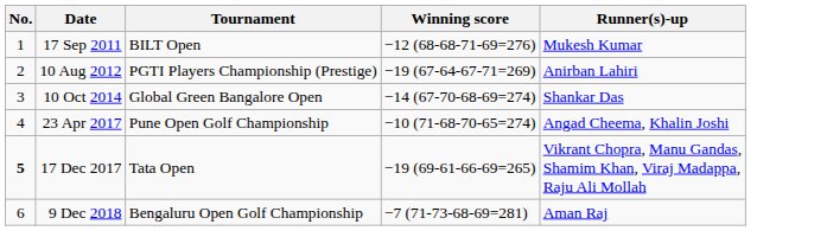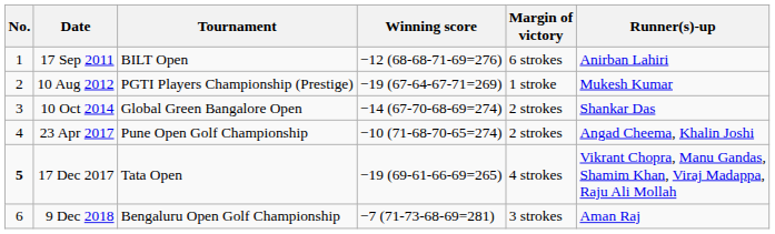 <table class="wikitable" style="font-size:95%;">
 <tr>
 <th>No.</th>
 <th>Date</th>
 <th>Tournament</th>
 <th>Winning score</th>
+<th>Margin of<br> victory</th>
 <th>Runner(s)-up</th>
 </tr>
 <tr>
 <td align=center>1</td>
 <td align=right>17 Sep <a href='#'>2011</a></td>
 <td>BILT Open</td>
 <td>−12 (68-68-71-69=276)</td>
-<td> <a href='#'>Mukesh Kumar</a></td>
+<td>6 strokes</td>
+<td> <a href='#'>Anirban Lahiri</a></td>
 </tr>
 <tr>
 <td align=center>2</td>
 <td align=right>10 Aug <a href='#'>2012</a></td>
 <td>PGTI Players Championship (Prestige)</td>
 <td>−19 (67-64-67-71=269)</td>
-<td> <a href='#'>Anirban Lahiri</a></td>
+<td>1 stroke</td>
+<td> <a href='#'>Mukesh Kumar</a></td>
 </tr>
 <tr>
 <td align=center>3</td>
 <td align=right>10 Oct <a href='#'>2014</a></td>
 <td>Global Green Bangalore Open</td>
 <td>−14 (67-70-68-69=274)</td>
+<td>2 strokes</td>
 <td> <a href='#'>Shankar Das</a></td>
 </tr>
 <tr>
 <td align=center>4</td>
 <td align=right>23 Apr <a href='#'>2017</a></td>
 <td>Pune Open Golf Championship</td>
 <td>−10 (71-68-70-65=274)</td>
+<td>2 strokes</td>
 <td> <a href='#'>Angad Cheema</a>,  <a href='#'>Khalin Joshi</a></td>
 </tr>
 <tr>
 <td align=center><strong>5</strong></td>
 <td align=right>17 Dec 2017</td>
 <td>Tata Open</td>
 <td>−19 (69-61-66-69=265)</td>
+<td>4 strokes</td>
 <td> <a href='#'>Vikrant Chopra</a>,  <a href='#'>Manu Gandas</a>,<br> <a href='#'>Shamim Khan</a>,  <a href='#'>Viraj Madappa</a>,<br> <a href='#'>Raju Ali Mollah</a></td>
 </tr>
 <tr>
 <td align=center>6</td>
 <td align=right>9 Dec <a href='#'>2018</a></td>
 <td>Bengaluru Open Golf Championship</td>
 <td>−7 (71-73-68-69=281)</td>
+<td>3 strokes</td>
 <td> <a href='#'>Aman Raj</a></td>
 </tr>
 </table>
